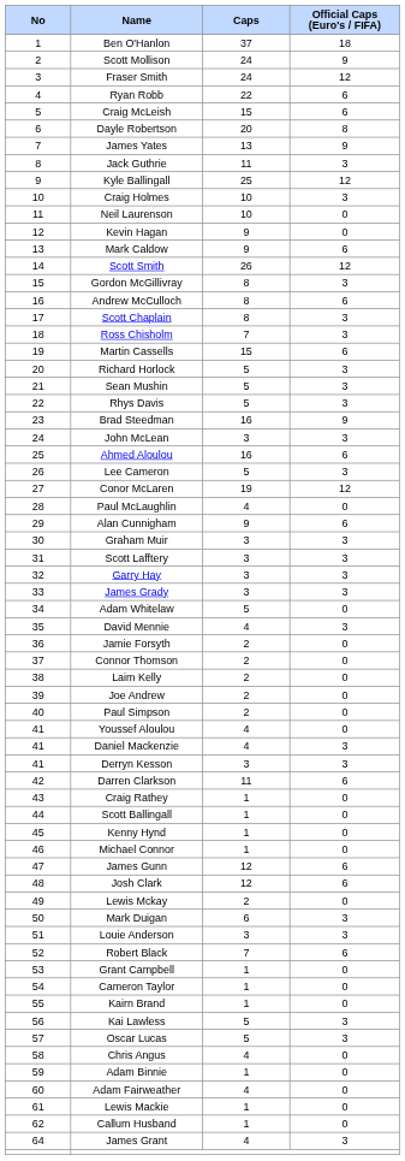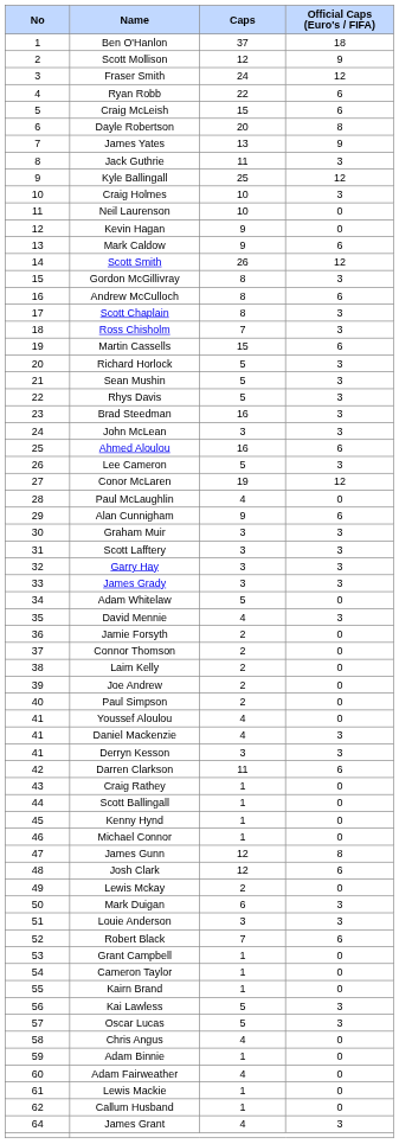 <table border=1 style="border-collapse:collapse; font-size:90%;" cellpadding=3 cellspacing=0 width=60%>
 <tr bgcolor=#C1D8FF>
 <th width=15%>No</th>
 <th width=30%>Name</th>
 <th width=20%>Caps</th>
 <th width=25%>Official Caps (Euro's / FIFA)</th>
 </tr>
 <tr align=center>
 <td>1</td>
 <td>Ben O'Hanlon</td>
 <td>37</td>
 <td>18</td>
 </tr>
 <tr align=center>
 <td>2</td>
 <td>Scott Mollison</td>
-<td>24</td>
+<td>12</td>
 <td>9</td>
 </tr>
 <tr align=center>
 <td>3</td>
 <td>Fraser Smith</td>
 <td>24</td>
 <td>12</td>
 </tr>
 <tr align=center>
 <td>4</td>
 <td>Ryan Robb</td>
 <td>22</td>
 <td>6</td>
 </tr>
 <tr align=center>
 <td>5</td>
 <td>Craig McLeish</td>
 <td>15</td>
 <td>6</td>
 </tr>
 <tr align=center>
 <td>6</td>
 <td>Dayle Robertson</td>
 <td>20</td>
 <td>8</td>
 </tr>
 <tr align=center>
 <td>7</td>
 <td>James Yates</td>
 <td>13</td>
 <td>9</td>
 </tr>
 <tr align=center>
 <td>8</td>
 <td>Jack Guthrie</td>
 <td>11</td>
 <td>3</td>
 </tr>
 <tr align=center>
 <td>9</td>
 <td>Kyle Ballingall</td>
 <td>25</td>
 <td>12</td>
 </tr>
 <tr align=center>
 <td>10</td>
 <td>Craig Holmes</td>
 <td>10</td>
 <td>3</td>
 </tr>
 <tr align=center>
 <td>11</td>
 <td>Neil Laurenson</td>
 <td>10</td>
 <td>0</td>
 </tr>
 <tr align=center>
 <td>12</td>
 <td>Kevin Hagan</td>
 <td>9</td>
 <td>0</td>
 </tr>
 <tr align=center>
 <td>13</td>
 <td>Mark Caldow</td>
 <td>9</td>
 <td>6</td>
 </tr>
 <tr align=center>
 <td>14</td>
 <td><a href='#'>Scott Smith</a></td>
 <td>26</td>
 <td>12</td>
 </tr>
 <tr align=center>
 <td>15</td>
 <td>Gordon McGillivray</td>
 <td>8</td>
 <td>3</td>
 </tr>
 <tr align=center>
 <td>16</td>
 <td>Andrew McCulloch</td>
 <td>8</td>
 <td>6</td>
 </tr>
 <tr align=center>
 <td>17</td>
 <td><a href='#'>Scott Chaplain</a></td>
 <td>8</td>
 <td>3</td>
 </tr>
 <tr align=center>
 <td>18</td>
 <td><a href='#'>Ross Chisholm</a></td>
 <td>7</td>
 <td>3</td>
 </tr>
 <tr align=center>
 <td>19</td>
 <td>Martin Cassells</td>
 <td>15</td>
 <td>6</td>
 </tr>
 <tr align=center>
 <td>20</td>
 <td>Richard Horlock</td>
 <td>5</td>
 <td>3</td>
 </tr>
 <tr align=center>
 <td>21</td>
 <td>Sean Mushin</td>
 <td>5</td>
 <td>3</td>
 </tr>
 <tr align=center>
 <td>22</td>
 <td>Rhys Davis</td>
 <td>5</td>
 <td>3</td>
 </tr>
 <tr align=center>
 <td>23</td>
 <td>Brad Steedman</td>
 <td>16</td>
-<td>9</td>
+<td>3</td>
 </tr>
 <tr align=center>
 <td>24</td>
 <td>John McLean</td>
 <td>3</td>
 <td>3</td>
 </tr>
 <tr align=center>
 <td>25</td>
 <td><a href='#'>Ahmed Aloulou</a></td>
 <td>16</td>
 <td>6</td>
 </tr>
 <tr align=center>
 <td>26</td>
 <td>Lee Cameron</td>
 <td>5</td>
 <td>3</td>
 </tr>
 <tr align=center>
 <td>27</td>
 <td>Conor McLaren</td>
 <td>19</td>
 <td>12</td>
 </tr>
 <tr align=center>
 <td>28</td>
 <td>Paul McLaughlin</td>
 <td>4</td>
 <td>0</td>
 </tr>
 <tr align=center>
 <td>29</td>
 <td>Alan Cunnigham</td>
 <td>9</td>
 <td>6</td>
 </tr>
 <tr align=center>
 <td>30</td>
 <td>Graham Muir</td>
 <td>3</td>
 <td>3</td>
 </tr>
 <tr align=center>
 <td>31</td>
 <td>Scott Lafftery</td>
 <td>3</td>
 <td>3</td>
 </tr>
 <tr align=center>
 <td>32</td>
 <td><a href='#'>Garry Hay</a></td>
 <td>3</td>
 <td>3</td>
 </tr>
 <tr align=center>
 <td>33</td>
 <td><a href='#'>James Grady</a></td>
 <td>3</td>
 <td>3</td>
 </tr>
 <tr align=center>
 <td>34</td>
 <td>Adam Whitelaw</td>
 <td>5</td>
 <td>0</td>
 </tr>
 <tr align=center>
 <td>35</td>
 <td>David Mennie</td>
 <td>4</td>
 <td>3</td>
 </tr>
 <tr align=center>
 <td>36</td>
 <td>Jamie Forsyth</td>
 <td>2</td>
 <td>0</td>
 </tr>
 <tr align=center>
 <td>37</td>
 <td>Connor Thomson</td>
 <td>2</td>
 <td>0</td>
 </tr>
 <tr align=center>
 <td>38</td>
 <td>Laim Kelly</td>
 <td>2</td>
 <td>0</td>
 </tr>
 <tr align=center>
 <td>39</td>
 <td>Joe Andrew</td>
 <td>2</td>
 <td>0</td>
 </tr>
 <tr align=center>
 <td>40</td>
 <td>Paul Simpson</td>
 <td>2</td>
 <td>0</td>
 </tr>
 <tr align=center>
 <td>41</td>
 <td>Youssef Aloulou</td>
 <td>4</td>
 <td>0</td>
 </tr>
 <tr align=center>
 <td>41</td>
 <td>Daniel Mackenzie</td>
 <td>4</td>
 <td>3</td>
 </tr>
 <tr align=center>
 <td>41</td>
 <td>Derryn Kesson</td>
 <td>3</td>
 <td>3</td>
 </tr>
 <tr align=center>
 <td>42</td>
 <td>Darren Clarkson</td>
 <td>11</td>
 <td>6</td>
 </tr>
 <tr align=center>
 <td>43</td>
 <td>Craig Rathey</td>
 <td>1</td>
 <td>0</td>
 </tr>
 <tr align=center>
 <td>44</td>
 <td>Scott Ballingall</td>
 <td>1</td>
 <td>0</td>
 </tr>
 <tr align=center>
 <td>45</td>
 <td>Kenny Hynd</td>
 <td>1</td>
 <td>0</td>
 </tr>
 <tr align=center>
 <td>46</td>
 <td>Michael Connor</td>
 <td>1</td>
 <td>0</td>
 </tr>
 <tr align=center>
 <td>47</td>
 <td>James Gunn</td>
 <td>12</td>
-<td>6</td>
+<td>8</td>
 </tr>
 <tr align=center>
 <td>48</td>
 <td>Josh Clark</td>
 <td>12</td>
 <td>6</td>
 </tr>
 <tr align=center>
 <td>49</td>
 <td>Lewis Mckay</td>
 <td>2</td>
 <td>0</td>
 </tr>
 <tr align=center>
 <td>50</td>
 <td>Mark Duigan</td>
 <td>6</td>
 <td>3</td>
 </tr>
 <tr align=center>
 <td>51</td>
 <td>Louie Anderson</td>
 <td>3</td>
 <td>3</td>
 </tr>
 <tr align=center>
 <td>52</td>
 <td>Robert Black</td>
 <td>7</td>
 <td>6</td>
 </tr>
 <tr align=center>
 <td>53</td>
 <td>Grant Campbell</td>
 <td>1</td>
 <td>0</td>
 </tr>
 <tr align=center>
 <td>54</td>
 <td>Cameron Taylor</td>
 <td>1</td>
 <td>0</td>
 </tr>
 <tr align=center>
 <td>55</td>
 <td>Kairn Brand</td>
 <td>1</td>
 <td>0</td>
 </tr>
 <tr align=center>
 <td>56</td>
 <td>Kai Lawless</td>
 <td>5</td>
 <td>3</td>
 </tr>
 <tr align=center>
 <td>57</td>
 <td>Oscar Lucas</td>
 <td>5</td>
 <td>3</td>
 </tr>
 <tr align=center>
 <td>58</td>
 <td>Chris Angus</td>
 <td>4</td>
 <td>0</td>
 </tr>
 <tr align=center>
 <td>59</td>
 <td>Adam Binnie</td>
 <td>1</td>
 <td>0</td>
 </tr>
 <tr align=center>
 <td>60</td>
 <td>Adam Fairweather</td>
 <td>4</td>
 <td>0</td>
 </tr>
 <tr align=center>
 <td>61</td>
 <td>Lewis Mackie</td>
 <td>1</td>
 <td>0</td>
 </tr>
 <tr align=center>
 <td>62</td>
 <td>Callum Husband</td>
 <td>1</td>
 <td>0</td>
 </tr>
 <tr align=center>
 <td>64</td>
 <td>James Grant</td>
 <td>4</td>
 <td>3</td>
 </tr>
 <tr align=center>
 <td></td>
 </tr>
 </table>
